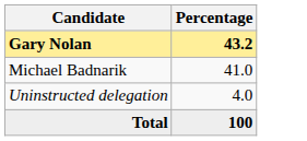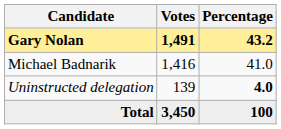 <table class="wikitable" style="text-align:right;">
 <tr>
 <th>Candidate</th>
+<th>Votes</th>
 <th>Percentage</th>
 </tr>
 <tr style="background:#ffef99;">
 <td style="text-align:left;"><strong>Gary Nolan</strong></td>
+<td><strong>1,491</strong></td>
 <td><strong>43.2</strong></td>
 </tr>
 <tr>
 <td style="text-align:left;">Michael Badnarik</td>
+<td>1,416</td>
 <td>41.0</td>
 </tr>
 <tr>
 <td style="text-align:left;"><em>Uninstructed delegation</em></td>
-<td>4.0</td>
+<td>139</td>
+<td><strong>4.0</strong></td>
 </tr>
 <tr style="background:#eee;">
 <td style="margin-right:0.50px"><strong>Total</strong></td>
+<td style="margin-right:0.50px"><strong>3,450</strong></td>
 <td style="margin-right:0.50px"><strong>100</strong></td>
 </tr>
 </table>
